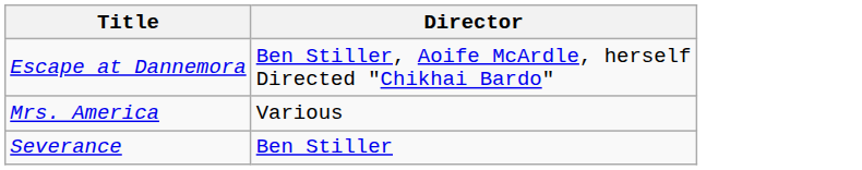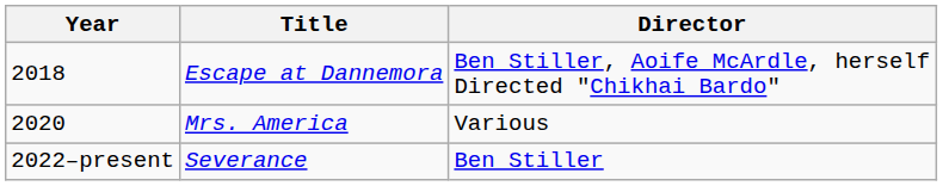 <table class="wikitable">
 <tr>
+<th>Year</th>
 <th>Title</th>
 <th>Director</th>
 </tr>
 <tr>
+<td>2018</td>
 <td><em><a href='#'>Escape at Dannemora</a></em></td>
 <td><a href='#'>Ben Stiller</a>, <a href='#'>Aoife McArdle</a>, herself<br>Directed "<a href='#'>Chikhai Bardo</a>"</td>
 </tr>
 <tr>
+<td>2020</td>
 <td><em><a href='#'>Mrs. America</a></em></td>
 <td>Various</td>
 </tr>
 <tr>
+<td>2022–present</td>
 <td><em><a href='#'>Severance</a></em></td>
 <td><a href='#'>Ben Stiller</a></td>
 </tr>
 </table>
